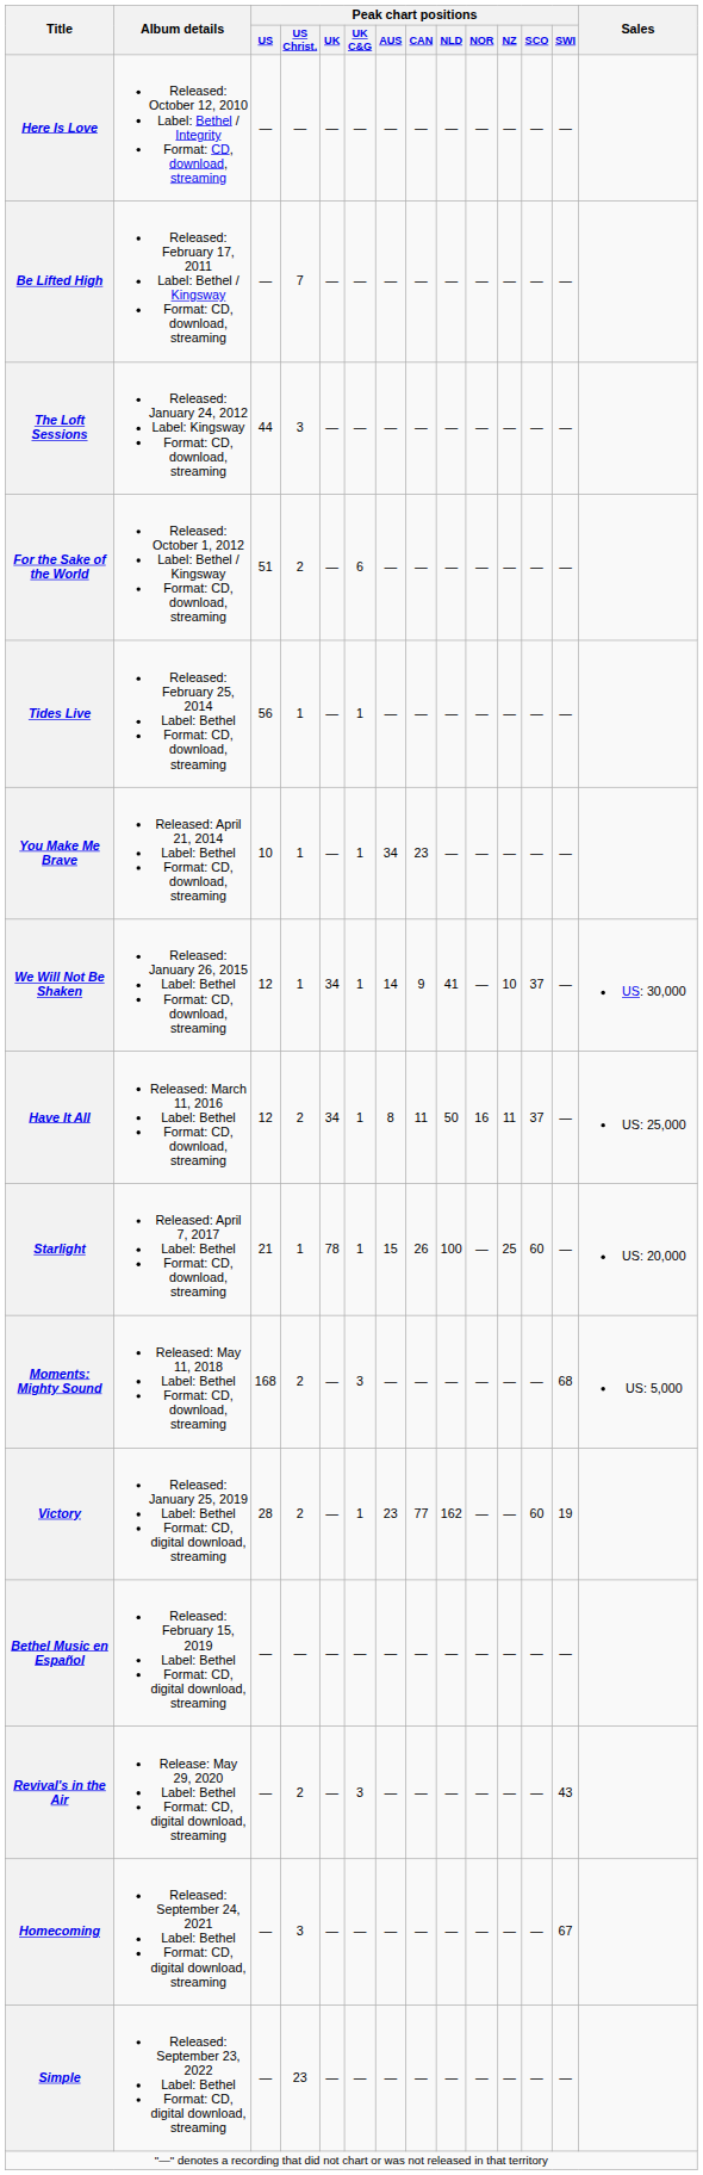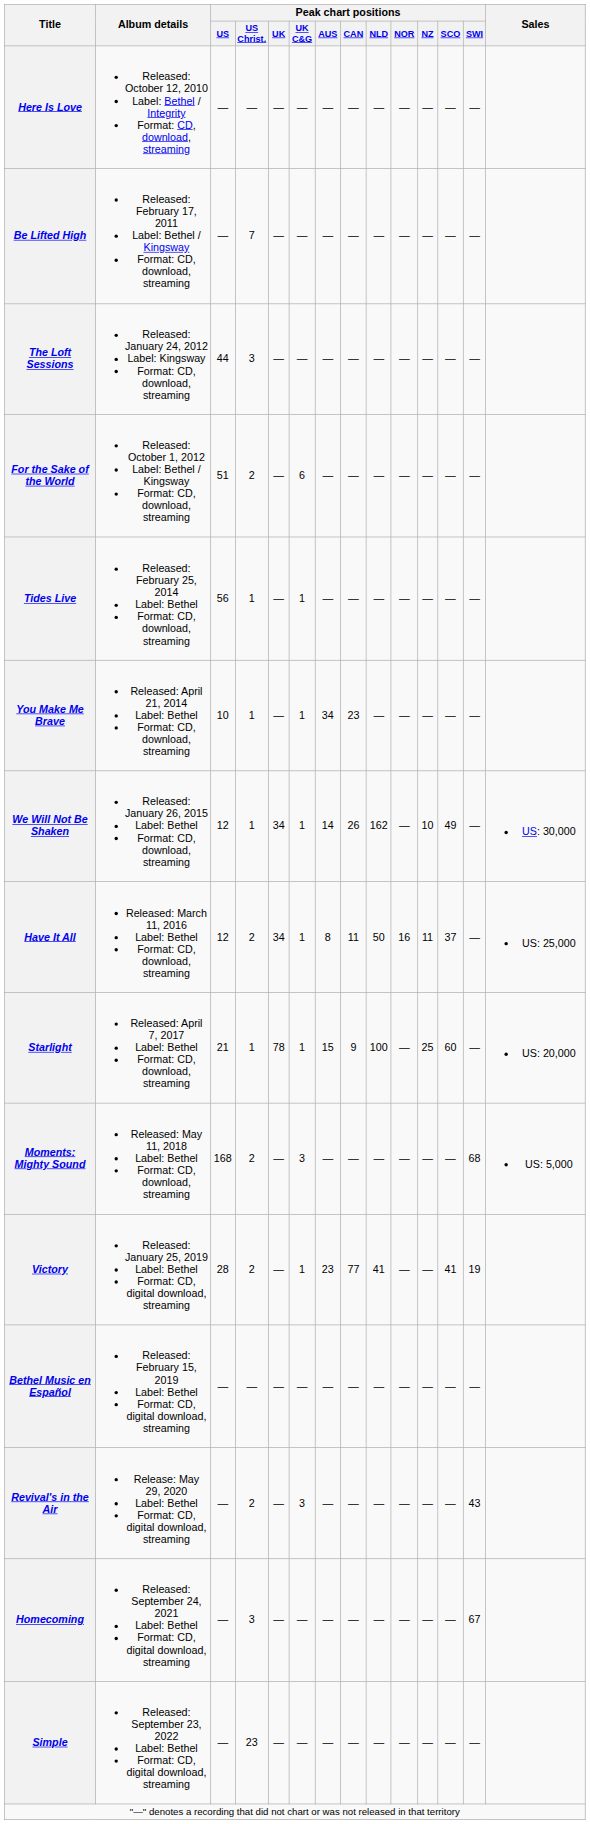 <table class="wikitable plainrowheaders" style="text-align:center;">
 <tr>
 <th scope="col" rowspan="2" style="width:14em;">Title</th>
 <th scope="col" rowspan="2" style="width:20em;">Album details</th>
 <th scope="col" colspan="11">Peak chart positions</th>
 <th scope="col" rowspan="2" style="width:20em;">Sales</th>
 </tr>
 <tr>
 <th scope="col" style="width:3em;font-size:85%;"><a href='#'>US</a><br></th>
 <th scope="col" style="width:3em;font-size:85%;"><a href='#'>US<br>Christ.</a><br></th>
 <th scope="col" style="width:3em;font-size:85%;"><a href='#'>UK</a><br></th>
 <th scope="col" style="width:3em;font-size:85%;"><a href='#'>UK<br>C&G</a></th>
 <th scope="col" style="width:3em;font-size:85%;"><a href='#'>AUS</a><br></th>
 <th scope="col" style="width:3em;font-size:85%;"><a href='#'>CAN</a><br></th>
 <th scope="col" style="width:3em;font-size:85%;"><a href='#'>NLD</a><br></th>
 <th scope="col" style="width:3em;font-size:85%;"><a href='#'>NOR</a><br></th>
 <th scope="col" style="width:3em;font-size:85%;"><a href='#'>NZ</a><br></th>
 <th scope="col" style="width:3em;font-size:85%;"><a href='#'>SCO</a></th>
 <th scope="col" style="width:2.3em;font-size:85%;"><a href='#'>SWI</a><br></th>
 </tr>
 <tr>
 <th scope="row"><em><a href='#'>Here Is Love</a></em></th>
 <td><br><ul><li>Released: October 12, 2010</li><li>Label: <a href='#'>Bethel</a> / <a href='#'>Integrity</a></li><li>Format: <a href='#'>CD</a>, <a href='#'>download</a>, <a href='#'>streaming</a></li></ul></td>
 <td>—</td>
 <td>—</td>
 <td>—</td>
 <td>—</td>
 <td>—</td>
 <td>—</td>
 <td>—</td>
 <td>—</td>
 <td>—</td>
 <td>—</td>
 <td>—</td>
 <td></td>
 </tr>
 <tr>
 <th scope="row"><em><a href='#'>Be Lifted High</a></em></th>
 <td><br><ul><li>Released: February 17, 2011</li><li>Label: Bethel / <a href='#'>Kingsway</a></li><li>Format: CD, download, streaming</li></ul></td>
 <td>—</td>
 <td>7<br></td>
 <td>—</td>
 <td>—</td>
 <td>—</td>
 <td>—</td>
 <td>—</td>
 <td>—</td>
 <td>—</td>
 <td>—</td>
 <td>—</td>
 <td></td>
 </tr>
 <tr>
 <th scope="row"><em><a href='#'>The Loft Sessions</a></em></th>
 <td><br><ul><li>Released: January 24, 2012</li><li>Label: Kingsway</li><li>Format: CD, download, streaming</li></ul></td>
 <td>44</td>
 <td>3</td>
 <td>—</td>
 <td>—</td>
 <td>—</td>
 <td>—</td>
 <td>—</td>
 <td>—</td>
 <td>—</td>
 <td>—</td>
 <td>—</td>
 <td></td>
 </tr>
 <tr>
 <th scope="row"><em><a href='#'>For the Sake of the World</a></em></th>
 <td><br><ul><li>Released: October 1, 2012</li><li>Label: Bethel / Kingsway</li><li>Format: CD, download, streaming</li></ul></td>
 <td>51</td>
 <td>2</td>
 <td>—</td>
 <td>6<br></td>
 <td>—</td>
 <td>—</td>
 <td>—</td>
 <td>—</td>
 <td>—</td>
 <td>—</td>
 <td>—</td>
 <td></td>
 </tr>
 <tr>
 <th scope="row"><em><a href='#'>Tides Live</a></em></th>
 <td><br><ul><li>Released: February 25, 2014</li><li>Label: Bethel</li><li>Format: CD, download, streaming</li></ul></td>
 <td>56</td>
 <td>1</td>
 <td>—</td>
 <td>1<br></td>
 <td>—</td>
 <td>—</td>
 <td>—</td>
 <td>—</td>
 <td>—</td>
 <td>—</td>
 <td>—</td>
 <td></td>
 </tr>
 <tr>
 <th scope="row"><em><a href='#'>You Make Me Brave</a></em></th>
 <td><br><ul><li>Released: April 21, 2014</li><li>Label: Bethel</li><li>Format: CD, download, streaming</li></ul></td>
 <td>10</td>
 <td>1</td>
 <td>—</td>
 <td>1<br></td>
 <td>34</td>
 <td>23</td>
 <td>—</td>
 <td>—</td>
 <td>—</td>
 <td>—</td>
 <td>—</td>
 <td></td>
 </tr>
 <tr>
 <th scope="row"><em><a href='#'>We Will Not Be Shaken</a></em></th>
 <td><br><ul><li>Released: January 26, 2015</li><li>Label: Bethel</li><li>Format: CD, download, streaming</li></ul></td>
 <td>12</td>
 <td>1</td>
 <td>34</td>
 <td>1<br></td>
 <td>14</td>
-<td>9</td>
-<td>41</td>
+<td>26</td>
+<td>162</td>
 <td>—</td>
 <td>10</td>
-<td>37<br></td>
+<td>49<br></td>
 <td>—</td>
 <td><br><ul><li><a href='#'>US</a>: 30,000</li></ul></td>
 </tr>
 <tr>
 <th scope="row"><em><a href='#'>Have It All</a></em></th>
 <td><br><ul><li>Released: March 11, 2016</li><li>Label: Bethel</li><li>Format: CD, download, streaming</li></ul></td>
 <td>12</td>
 <td>2</td>
 <td>34</td>
 <td>1<br></td>
 <td>8</td>
 <td>11</td>
 <td>50</td>
 <td>16</td>
 <td>11</td>
 <td>37<br></td>
 <td>—</td>
 <td><br><ul><li>US: 25,000</li></ul></td>
 </tr>
 <tr>
 <th scope="row"><em><a href='#'>Starlight</a></em></th>
 <td><br><ul><li>Released: April 7, 2017</li><li>Label: Bethel</li><li>Format: CD, download, streaming</li></ul></td>
 <td>21</td>
 <td>1</td>
 <td>78</td>
 <td>1<br></td>
 <td>15</td>
-<td>26</td>
+<td>9</td>
 <td>100</td>
 <td>—</td>
 <td>25</td>
 <td>60<br></td>
 <td>—</td>
 <td><br><ul><li>US: 20,000</li></ul></td>
 </tr>
 <tr>
 <th scope="row"><em><a href='#'>Moments: Mighty Sound</a></em></th>
 <td><br><ul><li>Released: May 11, 2018</li><li>Label: Bethel</li><li>Format: CD, download, streaming</li></ul></td>
 <td>168</td>
 <td>2</td>
 <td>—</td>
 <td>3<br></td>
 <td>—</td>
 <td>—</td>
 <td>—</td>
 <td>—</td>
 <td>—</td>
 <td>—</td>
 <td>68</td>
 <td><br><ul><li>US: 5,000</li></ul></td>
 </tr>
 <tr>
 <th scope="row"><em><a href='#'>Victory</a></em></th>
 <td><br><ul><li>Released: January 25, 2019</li><li>Label: Bethel</li><li>Format: CD, digital download, streaming</li></ul></td>
 <td>28</td>
 <td>2</td>
 <td>—</td>
 <td>1<br></td>
 <td>23<br></td>
 <td>77</td>
-<td>162</td>
+<td>41</td>
 <td>—</td>
 <td>—</td>
-<td>60<br></td>
+<td>41<br></td>
 <td>19</td>
 <td></td>
 </tr>
 <tr>
 <th scope="row"><em><a href='#'>Bethel Music en Español</a></em></th>
 <td><br><ul><li>Released: February 15, 2019</li><li>Label: Bethel</li><li>Format: CD, digital download, streaming</li></ul></td>
 <td>—</td>
 <td>—</td>
 <td>—</td>
 <td>—</td>
 <td>—</td>
 <td>—</td>
 <td>—</td>
 <td>—</td>
 <td>—</td>
 <td>—</td>
 <td>—</td>
 <td></td>
 </tr>
 <tr>
 <th scope="row"><em><a href='#'>Revival's in the Air</a></em></th>
 <td><br><ul><li>Release: May 29, 2020</li><li>Label: Bethel</li><li>Format: CD, digital download, streaming</li></ul></td>
 <td>— </td>
 <td>2</td>
 <td>—</td>
 <td>3<br></td>
 <td>—</td>
 <td>—</td>
 <td>—</td>
 <td>—</td>
 <td>—</td>
 <td>—</td>
 <td>43</td>
 <td></td>
 </tr>
 <tr>
 <th scope="row"><em><a href='#'>Homecoming</a></em></th>
 <td><br><ul><li>Released: September 24, 2021</li><li>Label: Bethel</li><li>Format: CD, digital download, streaming</li></ul></td>
 <td>— </td>
 <td>3</td>
 <td>—</td>
 <td>—</td>
 <td>—</td>
 <td>—</td>
 <td>—</td>
 <td>—</td>
 <td>—</td>
 <td>—</td>
 <td>67</td>
 <td></td>
 </tr>
 <tr>
 <th scope="row"><em><a href='#'>Simple</a></em></th>
 <td><br><ul><li>Released: September 23, 2022</li><li>Label: Bethel</li><li>Format: CD, digital download, streaming</li></ul></td>
 <td>—</td>
 <td>23</td>
 <td>—</td>
 <td>—</td>
 <td>—</td>
 <td>—</td>
 <td>—</td>
 <td>—</td>
 <td>—</td>
 <td>—</td>
 <td>—</td>
 <td></td>
 </tr>
 <tr>
 <td colspan="14" style="font-size:90%">"—" denotes a recording that did not chart or was not released in that territory</td>
 </tr>
 </table>
